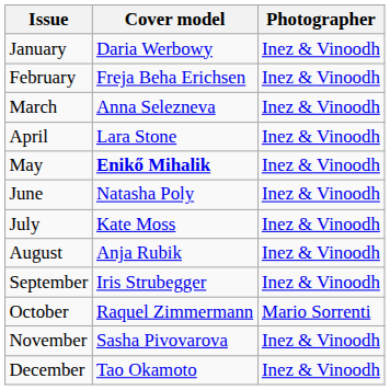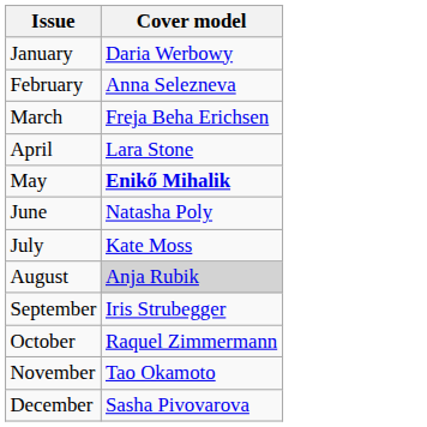 <table class="sortable wikitable">
 <tr>
 <th>Issue</th>
 <th>Cover model</th>
-<th>Photographer</th>
 </tr>
 <tr>
 <td>January</td>
 <td><a href='#'>Daria Werbowy</a></td>
-<td><a href='#'>Inez & Vinoodh</a></td>
 </tr>
 <tr>
 <td>February</td>
-<td><a href='#'>Freja Beha Erichsen</a></td>
-<td><a href='#'>Inez & Vinoodh</a></td>
+<td><a href='#'>Anna Selezneva</a></td>
 </tr>
 <tr>
 <td>March</td>
-<td><a href='#'>Anna Selezneva</a></td>
-<td><a href='#'>Inez & Vinoodh</a></td>
+<td><a href='#'>Freja Beha Erichsen</a></td>
 </tr>
 <tr>
 <td>April</td>
 <td><a href='#'>Lara Stone</a></td>
-<td><a href='#'>Inez & Vinoodh</a></td>
 </tr>
 <tr>
 <td>May</td>
 <td><strong><a href='#'>Enikő Mihalik</a></strong></td>
-<td><a href='#'>Inez & Vinoodh</a></td>
 </tr>
 <tr>
 <td>June</td>
 <td><a href='#'>Natasha Poly</a></td>
-<td><a href='#'>Inez & Vinoodh</a></td>
 </tr>
 <tr>
 <td>July</td>
 <td><a href='#'>Kate Moss</a></td>
-<td><a href='#'>Inez & Vinoodh</a></td>
 </tr>
 <tr>
 <td>August</td>
-<td><a href='#'>Anja Rubik</a></td>
-<td><a href='#'>Inez & Vinoodh</a></td>
+<td style="background: lightgrey;"><a href='#'>Anja Rubik</a></td>
 </tr>
 <tr>
 <td>September</td>
 <td><a href='#'>Iris Strubegger</a></td>
-<td><a href='#'>Inez & Vinoodh</a></td>
 </tr>
 <tr>
 <td>October</td>
 <td><a href='#'>Raquel Zimmermann</a></td>
-<td><a href='#'>Mario Sorrenti</a></td>
 </tr>
 <tr>
 <td>November</td>
-<td><a href='#'>Sasha Pivovarova</a></td>
-<td><a href='#'>Inez & Vinoodh</a></td>
+<td><a href='#'>Tao Okamoto</a></td>
 </tr>
 <tr>
 <td>December</td>
-<td><a href='#'>Tao Okamoto</a></td>
-<td><a href='#'>Inez & Vinoodh</a></td>
+<td><a href='#'>Sasha Pivovarova</a></td>
 </tr>
 </table>
